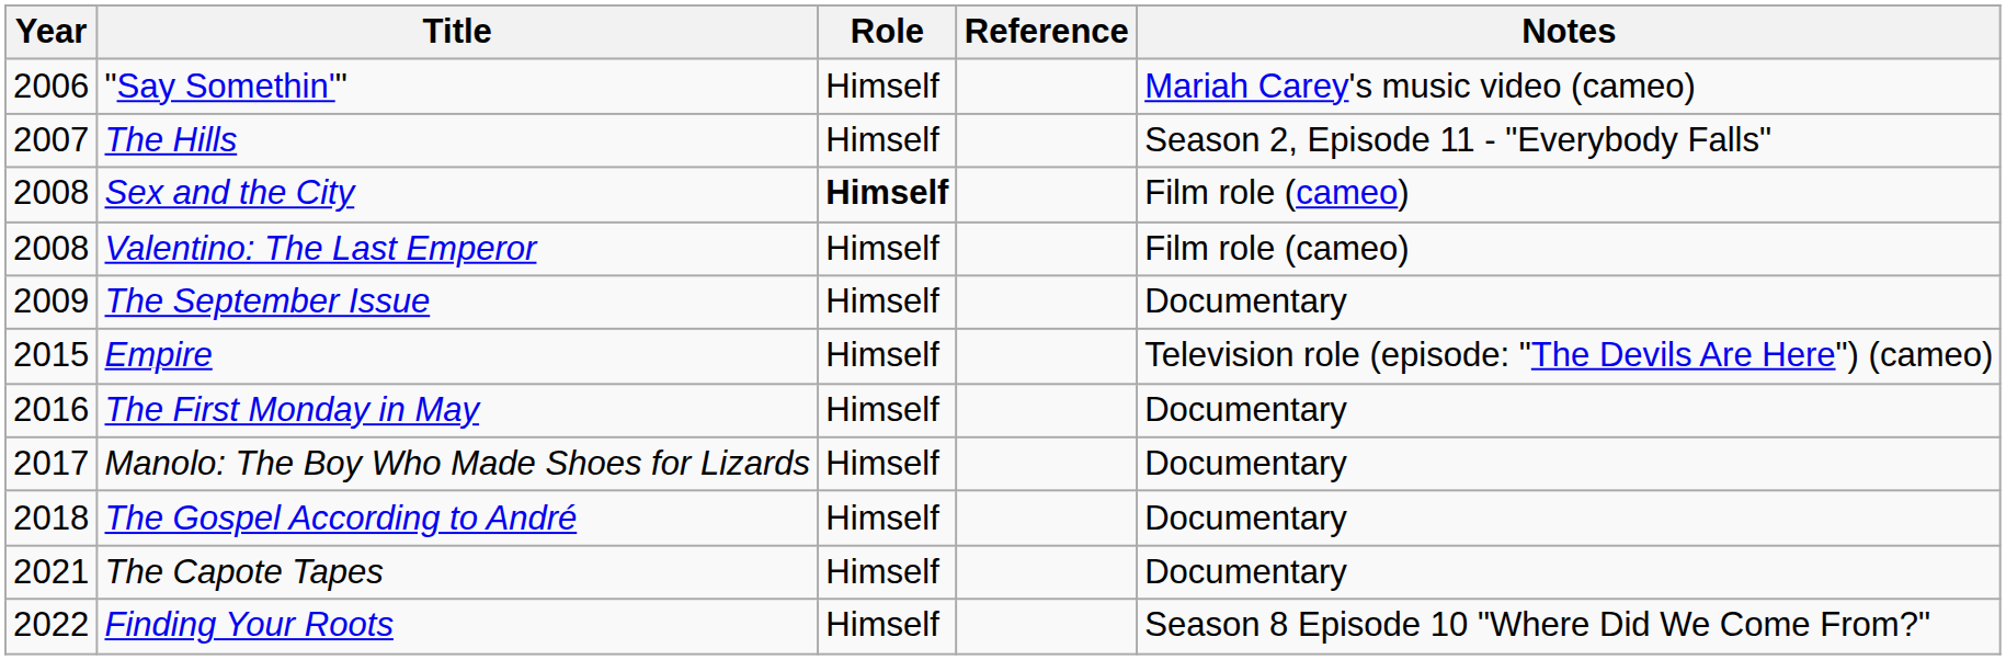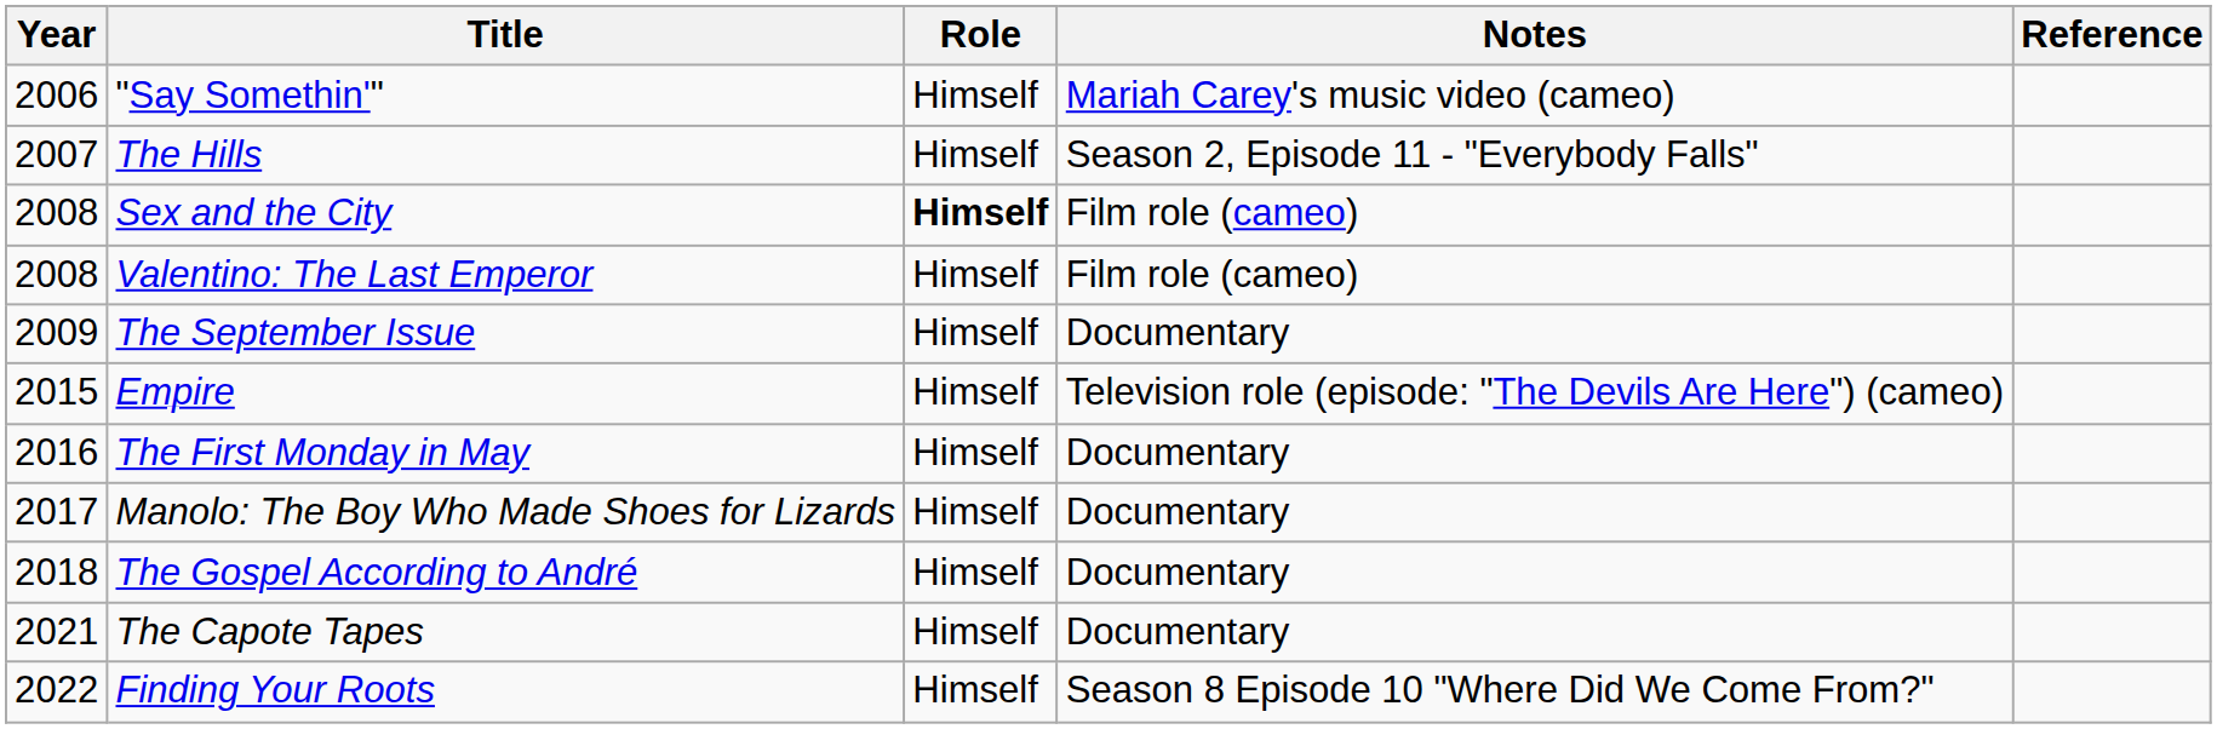 <table class="wikitable sortable">
 <tr>
 <th>Year</th>
 <th>Title</th>
 <th>Role</th>
+<th class="unsortable">Notes</th>
 <th class="unsortable">Reference</th>
-<th class="unsortable">Notes</th>
 </tr>
 <tr>
 <td>2006</td>
 <td>"<a href='#'>Say Somethin'</a>"</td>
 <td>Himself</td>
+<td><a href='#'>Mariah Carey</a>'s music video (cameo)</td>
 <td></td>
-<td><a href='#'>Mariah Carey</a>'s music video (cameo)</td>
 </tr>
 <tr>
 <td>2007</td>
 <td><a href='#'><em>The Hills</em></a></td>
 <td>Himself</td>
+<td>Season 2, Episode 11 - "Everybody Falls"</td>
 <td></td>
-<td>Season 2, Episode 11 - "Everybody Falls"</td>
 </tr>
 <tr>
 <td>2008</td>
 <td><em><a href='#'>Sex and the City</a></em></td>
 <td><strong>Himself</strong></td>
+<td>Film role (<a href='#'>cameo</a>)</td>
 <td></td>
-<td>Film role (<a href='#'>cameo</a>)</td>
 </tr>
 <tr>
 <td>2008</td>
 <td><em><a href='#'>Valentino: The Last Emperor</a></em></td>
 <td>Himself</td>
+<td>Film role (cameo)</td>
 <td></td>
-<td>Film role (cameo)</td>
 </tr>
 <tr>
 <td>2009</td>
 <td><em><a href='#'>The September Issue</a></em></td>
 <td>Himself</td>
+<td>Documentary</td>
 <td></td>
-<td>Documentary</td>
 </tr>
 <tr>
 <td>2015</td>
 <td><em><a href='#'>Empire</a></em></td>
 <td>Himself</td>
+<td>Television role (episode: "<a href='#'>The Devils Are Here</a>") (cameo)</td>
 <td></td>
-<td>Television role (episode: "<a href='#'>The Devils Are Here</a>") (cameo)</td>
 </tr>
 <tr>
 <td>2016</td>
 <td><em><a href='#'>The First Monday in May</a></em></td>
 <td>Himself</td>
+<td>Documentary</td>
 <td></td>
-<td>Documentary</td>
 </tr>
 <tr>
 <td>2017</td>
 <td><em>Manolo: The Boy Who Made Shoes for Lizards</em></td>
 <td>Himself</td>
+<td>Documentary</td>
 <td></td>
-<td>Documentary</td>
 </tr>
 <tr>
 <td>2018</td>
 <td><em><a href='#'>The Gospel According to André</a></em></td>
 <td>Himself</td>
+<td>Documentary</td>
 <td></td>
-<td>Documentary</td>
 </tr>
 <tr>
 <td>2021</td>
 <td><em>The Capote Tapes</em></td>
 <td>Himself</td>
+<td>Documentary</td>
 <td></td>
-<td>Documentary</td>
 </tr>
 <tr>
 <td>2022</td>
 <td><em><a href='#'>Finding Your Roots</a></em></td>
 <td>Himself</td>
+<td>Season 8 Episode 10 "Where Did We Come From?"</td>
 <td></td>
-<td>Season 8 Episode 10 "Where Did We Come From?"</td>
 </tr>
 </table>
